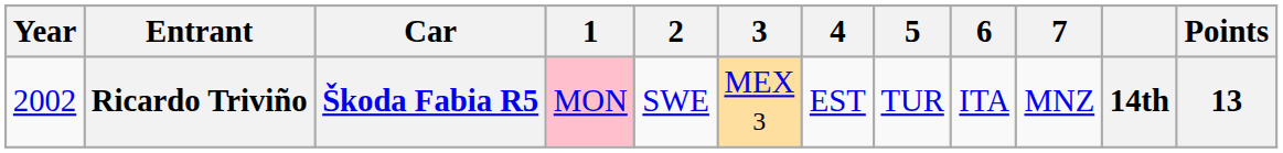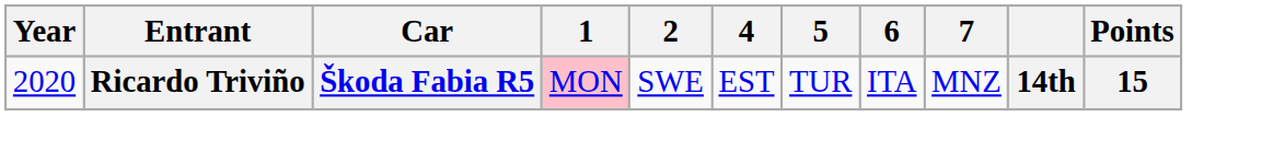 <table class="wikitable" style="text-align:center; font-size:85%">
 <tr>
 <th>Year</th>
 <th>Entrant</th>
 <th>Car</th>
 <th>1</th>
 <th>2</th>
-<th>3</th>
 <th>4</th>
 <th>5</th>
 <th>6</th>
 <th>7</th>
 <th></th>
 <th>Points</th>
 </tr>
 <tr>
-<td><a href='#'>2002</a></td>
+<td><a href='#'>2020</a></td>
 <th nowrap>Ricardo Triviño</th>
 <th nowrap><a href='#'>Škoda Fabia R5</a></th>
 <td style="background: pink;"><a href='#'>MON</a></td>
 <td><a href='#'>SWE</a></td>
-<td style="background:#FFDF9F;"><a href='#'>MEX</a><br><small>3</small></td>
 <td><a href='#'>EST</a></td>
 <td><a href='#'>TUR</a></td>
 <td><a href='#'>ITA</a></td>
 <td><a href='#'>MNZ</a></td>
 <th>14th</th>
-<th>13</th>
+<th>15</th>
 </tr>
 </table>
